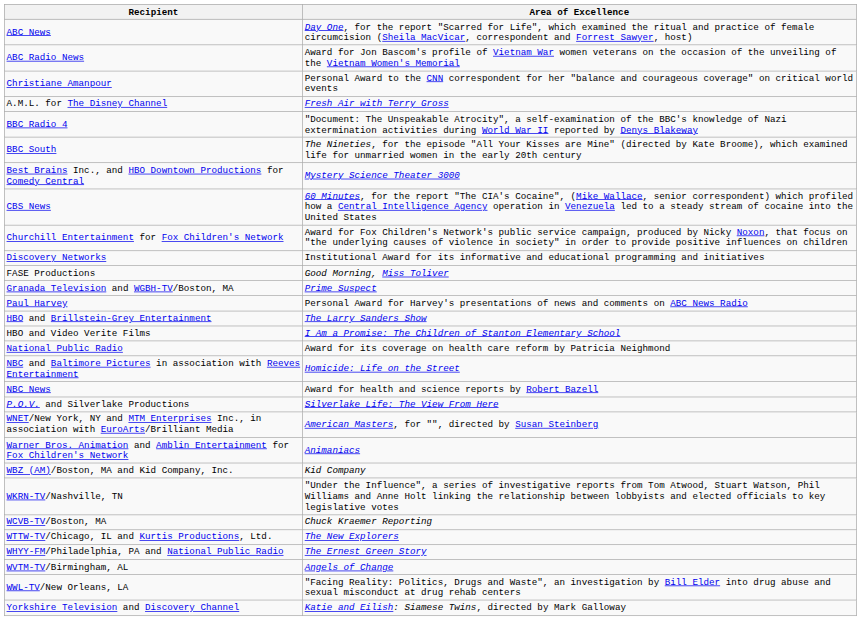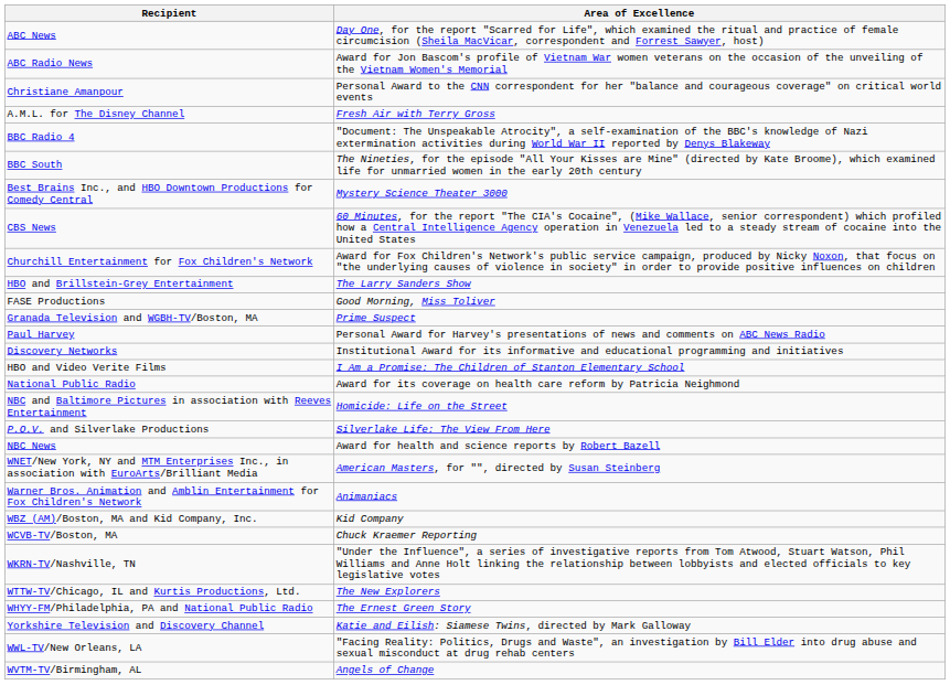 <table class="wikitable" style="width:95%">
 <tr bgcolor="#CCCCCC">
 <th width=35%>Recipient</th>
 <th width=65%>Area of Excellence</th>
 </tr>
 <tr>
 <td rowspan="1"><a href='#'>ABC News</a></td>
 <td><em><a href='#'>Day One</a></em>, for the report "Scarred for Life", which examined the ritual and practice of female circumcision (<a href='#'>Sheila MacVicar</a>, correspondent and <a href='#'>Forrest Sawyer</a>, host)</td>
 </tr>
 <tr>
 <td rowspan="1"><a href='#'>ABC Radio News</a></td>
 <td>Award for Jon Bascom's profile of <a href='#'>Vietnam War</a> women veterans on the occasion of the unveiling of the <a href='#'>Vietnam Women's Memorial</a></td>
 </tr>
 <tr>
 <td rowspan="1"><a href='#'>Christiane Amanpour</a></td>
 <td>Personal Award to the <a href='#'>CNN</a> correspondent for her "balance and courageous coverage" on critical world events</td>
 </tr>
 <tr>
 <td rowspan="1">A.M.L. for <a href='#'>The Disney Channel</a></td>
 <td><em><a href='#'>Fresh Air with Terry Gross</a></em></td>
 </tr>
 <tr>
 <td rowspan="1"><a href='#'>BBC Radio 4</a></td>
 <td>"Document: The Unspeakable Atrocity", a self-examination of the BBC's knowledge of Nazi extermination activities during <a href='#'>World War II</a> reported by <a href='#'>Denys Blakeway</a></td>
 </tr>
 <tr>
 <td rowspan="1"><a href='#'>BBC South</a></td>
 <td><em>The Nineties</em>, for the episode "All Your Kisses are Mine" (directed by Kate Broome), which examined life for unmarried women in the early 20th century</td>
 </tr>
 <tr>
 <td rowspan="1"><a href='#'>Best Brains</a> Inc., and <a href='#'>HBO Downtown Productions</a> for <a href='#'>Comedy Central</a></td>
 <td><em><a href='#'>Mystery Science Theater 3000</a></em></td>
 </tr>
 <tr>
 <td rowspan="1"><a href='#'>CBS News</a></td>
 <td><em><a href='#'>60 Minutes</a></em>, for the report "The CIA's Cocaine", (<a href='#'>Mike Wallace</a>, senior correspondent) which profiled how a <a href='#'>Central Intelligence Agency</a> operation in <a href='#'>Venezuela</a> led to a steady stream of cocaine into the United States</td>
 </tr>
 <tr>
 <td rowspan="1"><a href='#'>Churchill Entertainment</a> for <a href='#'>Fox Children's Network</a></td>
 <td>Award for Fox Children's Network's public service campaign, produced by Nicky <a href='#'>Noxon</a>, that focus on "the underlying causes of violence in society" in order to provide positive influences on children</td>
 </tr>
 <tr>
-<td rowspan="1"><a href='#'>Discovery Networks</a></td>
-<td>Institutional Award for its informative and educational programming and initiatives</td>
+<td rowspan="1"><a href='#'>HBO</a> and <a href='#'>Brillstein-Grey Entertainment</a></td>
+<td><em><a href='#'>The Larry Sanders Show</a></em></td>
 </tr>
 <tr>
 <td rowspan="1">FASE Productions</td>
 <td><em>Good Morning, <a href='#'>Miss Toliver</a></em></td>
 </tr>
 <tr>
 <td rowspan="1"><a href='#'>Granada Television</a> and <a href='#'>WGBH-TV</a>/Boston, MA</td>
 <td><em><a href='#'>Prime Suspect</a></em></td>
 </tr>
 <tr>
 <td rowspan="1"><a href='#'>Paul Harvey</a></td>
 <td>Personal Award for Harvey's presentations of news and comments on <a href='#'>ABC News Radio</a></td>
 </tr>
 <tr>
-<td rowspan="1"><a href='#'>HBO</a> and <a href='#'>Brillstein-Grey Entertainment</a></td>
-<td><em><a href='#'>The Larry Sanders Show</a></em></td>
+<td rowspan="1"><a href='#'>Discovery Networks</a></td>
+<td>Institutional Award for its informative and educational programming and initiatives</td>
 </tr>
 <tr>
 <td rowspan="1">HBO and Video Verite Films</td>
 <td><em><a href='#'>I Am a Promise: The Children of Stanton Elementary School</a></em></td>
 </tr>
 <tr>
 <td rowspan="1"><a href='#'>National Public Radio</a></td>
 <td>Award for its coverage on health care reform by Patricia Neighmond</td>
 </tr>
 <tr>
 <td rowspan="1"><a href='#'>NBC</a> and <a href='#'>Baltimore Pictures</a> in association with <a href='#'>Reeves Entertainment</a></td>
 <td><em><a href='#'>Homicide: Life on the Street</a></em></td>
 </tr>
 <tr>
+<td rowspan="1"><em><a href='#'>P.O.V.</a></em> and Silverlake Productions</td>
+<td><em><a href='#'>Silverlake Life: The View From Here</a></em></td>
+</tr>
+<tr>
 <td rowspan="1"><a href='#'>NBC News</a></td>
 <td>Award for health and science reports by <a href='#'>Robert Bazell</a></td>
-</tr>
-<tr>
-<td rowspan="1"><em><a href='#'>P.O.V.</a></em> and Silverlake Productions</td>
-<td><em><a href='#'>Silverlake Life: The View From Here</a></em></td>
 </tr>
 <tr>
 <td rowspan="1"><a href='#'>WNET</a>/New York, NY and <a href='#'>MTM Enterprises</a> Inc., in association with <a href='#'>EuroArts</a>/Brilliant Media</td>
 <td><em><a href='#'>American Masters</a></em>, for "", directed by <a href='#'>Susan Steinberg</a></td>
 </tr>
 <tr>
 <td rowspan="1"><a href='#'>Warner Bros. Animation</a> and <a href='#'>Amblin Entertainment</a> for <a href='#'>Fox Children's Network</a></td>
 <td><em><a href='#'>Animaniacs</a></em></td>
 </tr>
 <tr>
 <td rowspan="1"><a href='#'>WBZ (AM)</a>/Boston, MA and Kid Company, Inc.</td>
 <td><em>Kid Company</em></td>
 </tr>
 <tr>
+<td rowspan="1"><a href='#'>WCVB-TV</a>/Boston, MA</td>
+<td><em>Chuck Kraemer Reporting</em></td>
+</tr>
+<tr>
 <td rowspan="1"><a href='#'>WKRN-TV</a>/Nashville, TN</td>
 <td>"Under the Influence", a series of investigative reports from Tom Atwood, Stuart Watson, Phil Williams and Anne Holt linking the relationship between lobbyists and elected officials to key legislative votes</td>
-</tr>
-<tr>
-<td rowspan="1"><a href='#'>WCVB-TV</a>/Boston, MA</td>
-<td><em>Chuck Kraemer Reporting</em></td>
 </tr>
 <tr>
 <td rowspan="1"><a href='#'>WTTW-TV</a>/Chicago, IL and <a href='#'>Kurtis Productions</a>, Ltd.</td>
 <td><em><a href='#'>The New Explorers</a></em></td>
 </tr>
 <tr>
 <td rowspan="1"><a href='#'>WHYY-FM</a>/Philadelphia, PA and <a href='#'>National Public Radio</a></td>
 <td><em><a href='#'>The Ernest Green Story</a></em></td>
 </tr>
 <tr>
-<td rowspan="1"><a href='#'>WVTM-TV</a>/Birmingham, AL</td>
-<td><em><a href='#'>Angels of Change</a></em></td>
+<td rowspan="1"><a href='#'>Yorkshire Television</a> and <a href='#'>Discovery Channel</a></td>
+<td><em><a href='#'>Katie and Eilish</a>: Siamese Twins</em>, directed by Mark Galloway</td>
 </tr>
 <tr>
 <td rowspan="1"><a href='#'>WWL-TV</a>/New Orleans, LA</td>
 <td>"Facing Reality: Politics, Drugs and Waste", an investigation by <a href='#'>Bill Elder</a> into drug abuse and sexual misconduct at drug rehab centers</td>
 </tr>
 <tr>
-<td rowspan="1"><a href='#'>Yorkshire Television</a> and <a href='#'>Discovery Channel</a></td>
-<td><em><a href='#'>Katie and Eilish</a>: Siamese Twins</em>, directed by Mark Galloway</td>
+<td rowspan="1"><a href='#'>WVTM-TV</a>/Birmingham, AL</td>
+<td><em><a href='#'>Angels of Change</a></em></td>
 </tr>
 </table>
